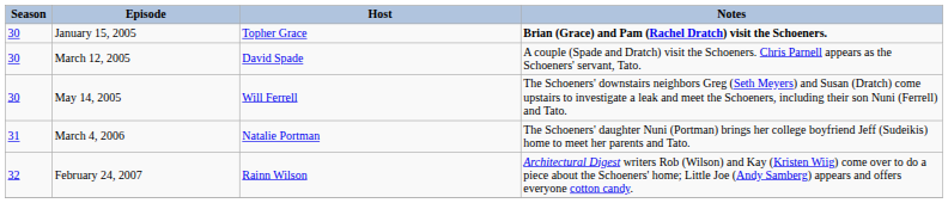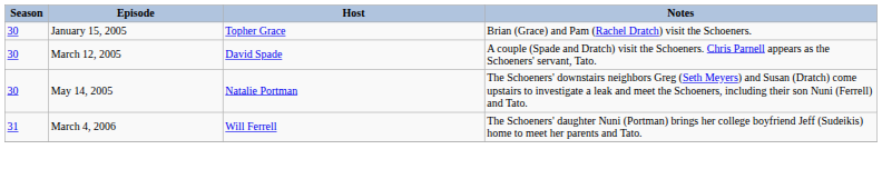 <table class="wikitable" style="width:100%;">
 <tr>
 <th style="background:#B0C4DE;" width="5%">Season</th>
 <th style="background:#B0C4DE;" width="20%">Episode</th>
 <th style="background:#B0C4DE;" width="30%">Host</th>
 <th style="background:#B0C4DE;" width="45%">Notes</th>
 </tr>
 <tr>
 <td><a href='#'>30</a></td>
 <td>January 15, 2005</td>
 <td><a href='#'>Topher Grace</a></td>
-<td><strong>Brian (Grace) and Pam (<a href='#'>Rachel Dratch</a>) visit the Schoeners.</strong></td>
+<td>Brian (Grace) and Pam (<a href='#'>Rachel Dratch</a>) visit the Schoeners.</td>
 </tr>
 <tr>
 <td><a href='#'>30</a></td>
 <td>March 12, 2005</td>
 <td><a href='#'>David Spade</a></td>
 <td>A couple (Spade and Dratch) visit the Schoeners. <a href='#'>Chris Parnell</a> appears as the Schoeners' servant, Tato.</td>
 </tr>
 <tr>
 <td><a href='#'>30</a></td>
 <td>May 14, 2005</td>
-<td><a href='#'>Will Ferrell</a></td>
+<td><a href='#'>Natalie Portman</a></td>
 <td>The Schoeners' downstairs neighbors Greg (<a href='#'>Seth Meyers</a>) and Susan (Dratch) come upstairs to investigate a leak and meet the Schoeners, including their son Nuni (Ferrell) and Tato.</td>
 </tr>
 <tr>
 <td><a href='#'>31</a></td>
 <td>March 4, 2006</td>
-<td><a href='#'>Natalie Portman</a></td>
+<td><a href='#'>Will Ferrell</a></td>
 <td>The Schoeners' daughter Nuni (Portman) brings her college boyfriend Jeff (Sudeikis) home to meet her parents and Tato.</td>
-</tr>
-<tr>
-<td><a href='#'>32</a></td>
-<td>February 24, 2007</td>
-<td><a href='#'>Rainn Wilson</a></td>
-<td><em><a href='#'>Architectural Digest</a></em> writers Rob (Wilson) and Kay (<a href='#'>Kristen Wiig</a>) come over to do a piece about the Schoeners' home; Little Joe (<a href='#'>Andy Samberg</a>) appears and offers everyone <a href='#'>cotton candy</a>.</td>
 </tr>
 <tr>
 </tr>
 </table>
